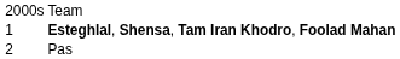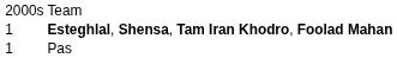 <table>
 <tr>
 <td><br><div>2000s</div></td>
 <td><br><div>Team</div></td>
 </tr>
 <tr>
 <td><div>1</div></td>
 <td><strong>Esteghlal</strong>, <strong>Shensa</strong>, <strong>Tam Iran Khodro</strong>, <strong>Foolad Mahan</strong></td>
 </tr>
 <tr>
-<td><div>2</div></td>
+<td><div>1</div></td>
 <td>Pas</td>
 </tr>
 </table>
